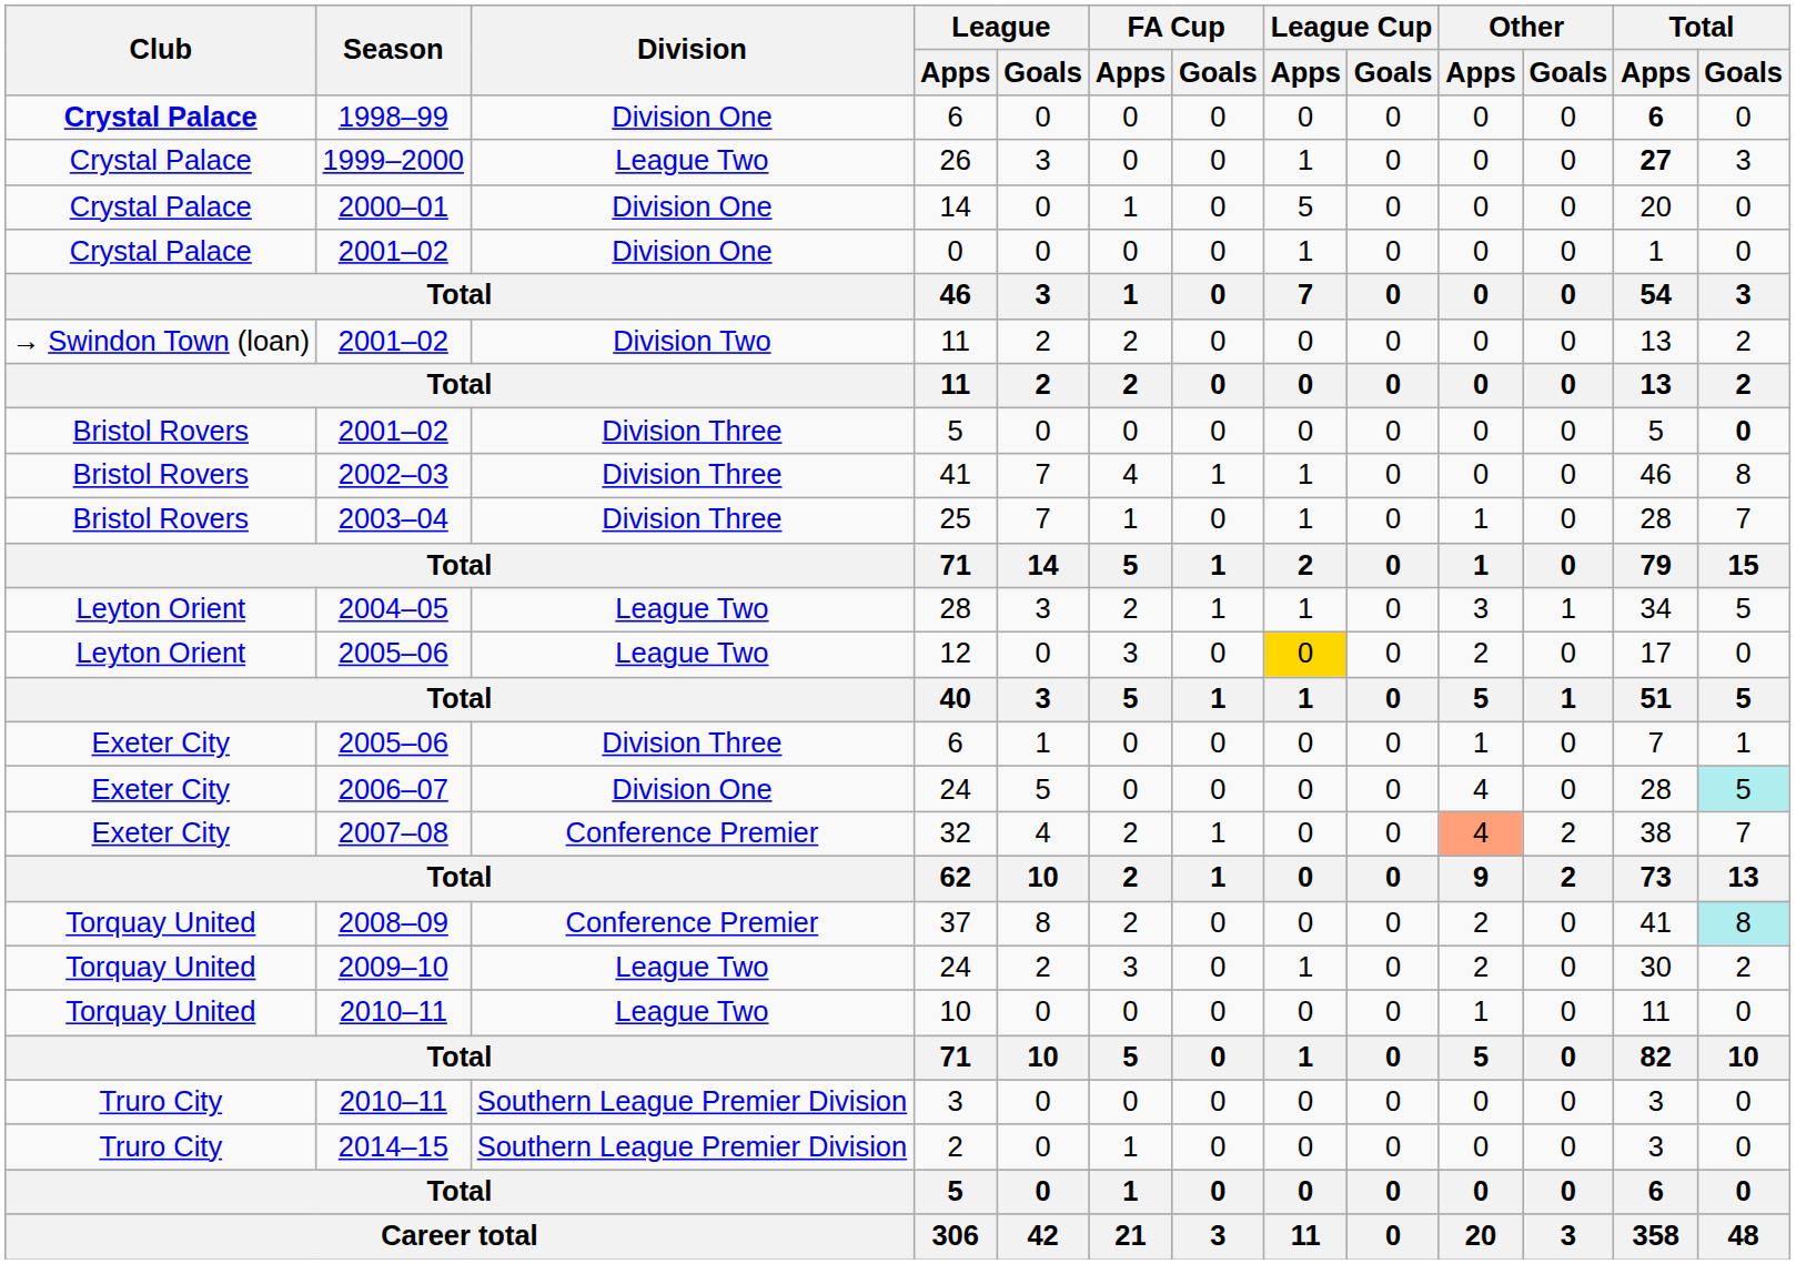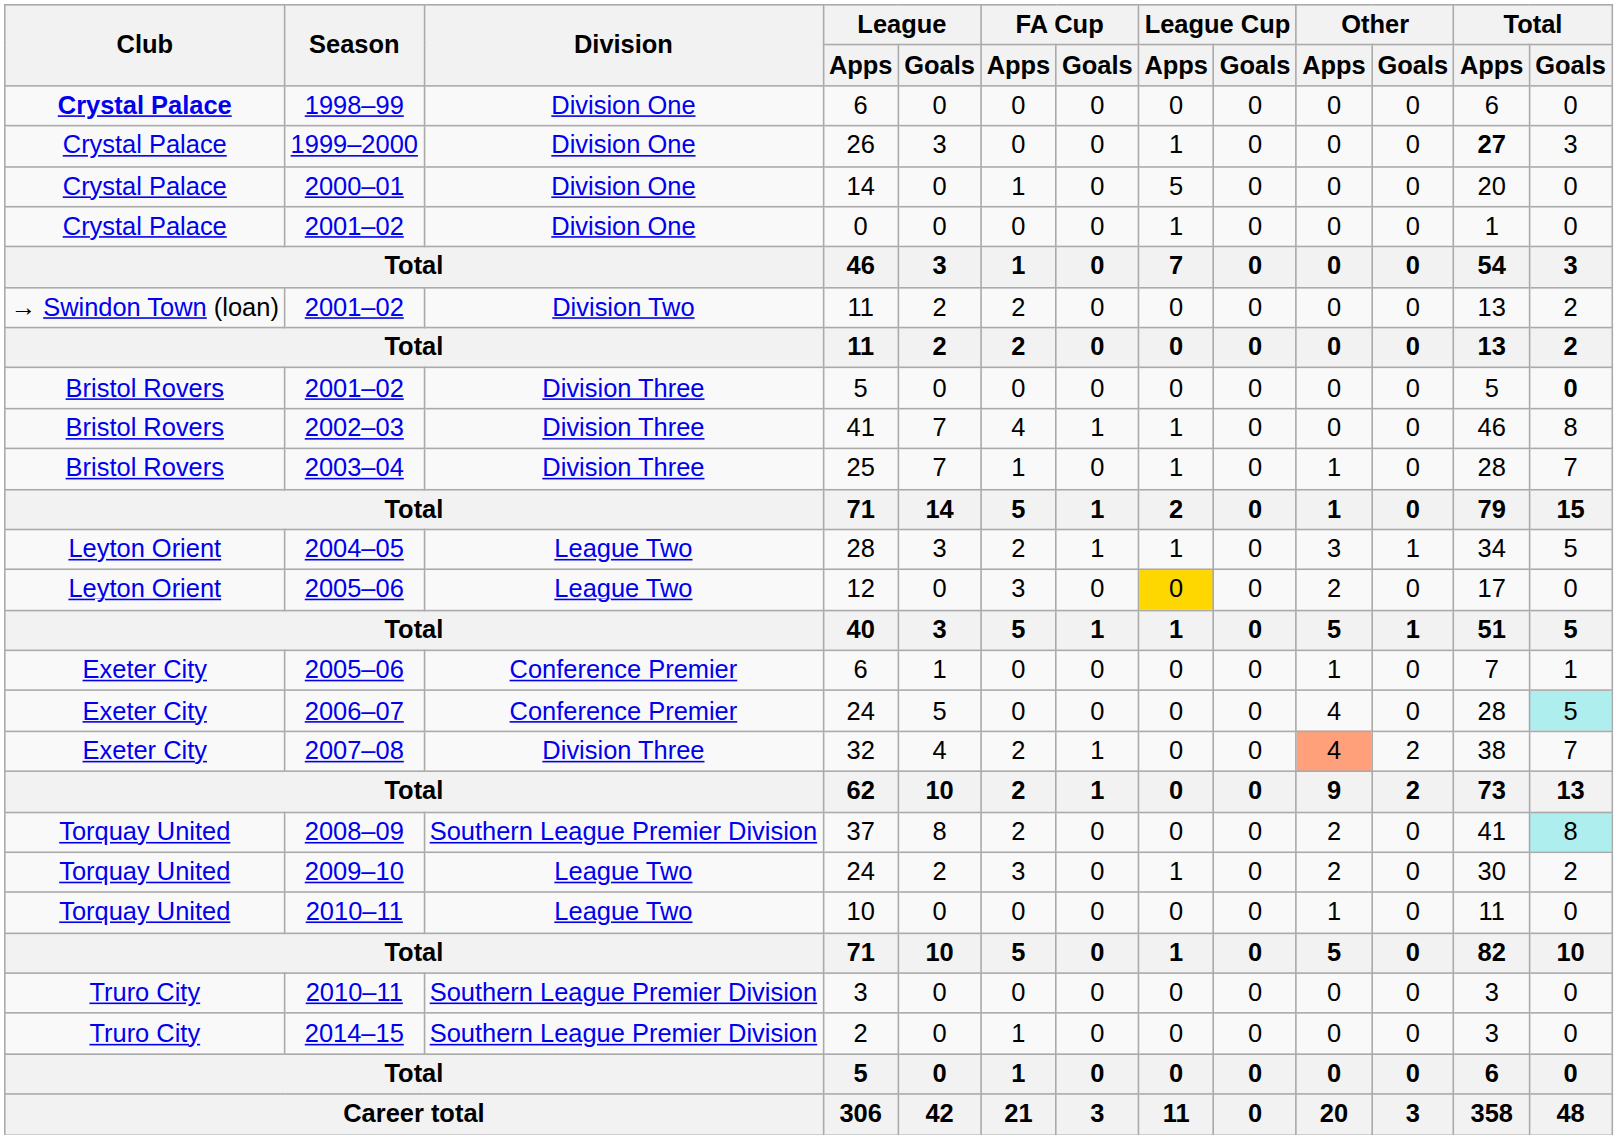 <table class="wikitable" style="text-align:center;">
 <tr>
 <th rowspan="2">Club</th>
 <th rowspan="2">Season</th>
 <th rowspan="2">Division</th>
 <th colspan="2">League</th>
 <th colspan="2">FA Cup</th>
 <th colspan="2">League Cup</th>
 <th colspan="2">Other</th>
 <th colspan="2">Total</th>
 </tr>
 <tr>
 <th>Apps</th>
 <th>Goals</th>
 <th>Apps</th>
 <th>Goals</th>
 <th>Apps</th>
 <th>Goals</th>
 <th>Apps</th>
 <th>Goals</th>
 <th>Apps</th>
 <th>Goals</th>
 </tr>
 <tr>
 <td><strong><a href='#'>Crystal Palace</a></strong></td>
 <td><a href='#'>1998–99</a></td>
 <td><a href='#'>Division One</a></td>
 <td>6</td>
 <td>0</td>
 <td>0</td>
 <td>0</td>
 <td>0</td>
 <td>0</td>
 <td>0</td>
 <td>0</td>
-<td><strong>6</strong></td>
+<td>6</td>
 <td>0</td>
 </tr>
 <tr>
 <td><a href='#'>Crystal Palace</a></td>
 <td><a href='#'>1999–2000</a></td>
-<td><a href='#'>League Two</a></td>
+<td><a href='#'>Division One</a></td>
 <td>26</td>
 <td>3</td>
 <td>0</td>
 <td>0</td>
 <td>1</td>
 <td>0</td>
 <td>0</td>
 <td>0</td>
 <td><strong>27</strong></td>
 <td>3</td>
 </tr>
 <tr>
 <td><a href='#'>Crystal Palace</a></td>
 <td><a href='#'>2000–01</a></td>
 <td><a href='#'>Division One</a></td>
 <td>14</td>
 <td>0</td>
 <td>1</td>
 <td>0</td>
 <td>5</td>
 <td>0</td>
 <td>0</td>
 <td>0</td>
 <td>20</td>
 <td>0</td>
 </tr>
 <tr>
 <td><a href='#'>Crystal Palace</a></td>
 <td><a href='#'>2001–02</a></td>
 <td><a href='#'>Division One</a></td>
 <td>0</td>
 <td>0</td>
 <td>0</td>
 <td>0</td>
 <td>1</td>
 <td>0</td>
 <td>0</td>
 <td>0</td>
 <td>1</td>
 <td>0</td>
 </tr>
 <tr>
 <th colspan="3">Total</th>
 <th>46</th>
 <th>3</th>
 <th>1</th>
 <th>0</th>
 <th>7</th>
 <th>0</th>
 <th>0</th>
 <th>0</th>
 <th>54</th>
 <th>3</th>
 </tr>
 <tr>
 <td>→ <a href='#'>Swindon Town</a> (loan)</td>
 <td><a href='#'>2001–02</a></td>
 <td><a href='#'>Division Two</a></td>
 <td>11</td>
 <td>2</td>
 <td>2</td>
 <td>0</td>
 <td>0</td>
 <td>0</td>
 <td>0</td>
 <td>0</td>
 <td>13</td>
 <td>2</td>
 </tr>
 <tr>
 <th colspan="3">Total</th>
 <th>11</th>
 <th>2</th>
 <th>2</th>
 <th>0</th>
 <th>0</th>
 <th>0</th>
 <th>0</th>
 <th>0</th>
 <th>13</th>
 <th>2</th>
 </tr>
 <tr>
 <td><a href='#'>Bristol Rovers</a></td>
 <td><a href='#'>2001–02</a></td>
 <td><a href='#'>Division Three</a></td>
 <td>5</td>
 <td>0</td>
 <td>0</td>
 <td>0</td>
 <td>0</td>
 <td>0</td>
 <td>0</td>
 <td>0</td>
 <td>5</td>
 <td><strong>0</strong></td>
 </tr>
 <tr>
 <td><a href='#'>Bristol Rovers</a></td>
 <td><a href='#'>2002–03</a></td>
 <td><a href='#'>Division Three</a></td>
 <td>41</td>
 <td>7</td>
 <td>4</td>
 <td>1</td>
 <td>1</td>
 <td>0</td>
 <td>0</td>
 <td>0</td>
 <td>46</td>
 <td>8</td>
 </tr>
 <tr>
 <td><a href='#'>Bristol Rovers</a></td>
 <td><a href='#'>2003–04</a></td>
 <td><a href='#'>Division Three</a></td>
 <td>25</td>
 <td>7</td>
 <td>1</td>
 <td>0</td>
 <td>1</td>
 <td>0</td>
 <td>1</td>
 <td>0</td>
 <td>28</td>
 <td>7</td>
 </tr>
 <tr>
 <th colspan="3">Total</th>
 <th>71</th>
 <th>14</th>
 <th>5</th>
 <th>1</th>
 <th>2</th>
 <th>0</th>
 <th>1</th>
 <th>0</th>
 <th>79</th>
 <th>15</th>
 </tr>
 <tr>
 <td><a href='#'>Leyton Orient</a></td>
 <td><a href='#'>2004–05</a></td>
 <td><a href='#'>League Two</a></td>
 <td>28</td>
 <td>3</td>
 <td>2</td>
 <td>1</td>
 <td>1</td>
 <td>0</td>
 <td>3</td>
 <td>1</td>
 <td>34</td>
 <td>5</td>
 </tr>
 <tr>
 <td><a href='#'>Leyton Orient</a></td>
 <td><a href='#'>2005–06</a></td>
 <td><a href='#'>League Two</a></td>
 <td>12</td>
 <td>0</td>
 <td>3</td>
 <td>0</td>
 <td style="background: gold;">0</td>
 <td>0</td>
 <td>2</td>
 <td>0</td>
 <td>17</td>
 <td>0</td>
 </tr>
 <tr>
 <th colspan="3">Total</th>
 <th>40</th>
 <th>3</th>
 <th>5</th>
 <th>1</th>
 <th>1</th>
 <th>0</th>
 <th>5</th>
 <th>1</th>
 <th>51</th>
 <th>5</th>
 </tr>
 <tr>
 <td><a href='#'>Exeter City</a></td>
 <td><a href='#'>2005–06</a></td>
-<td><a href='#'>Division Three</a></td>
+<td><a href='#'>Conference Premier</a></td>
 <td>6</td>
 <td>1</td>
 <td>0</td>
 <td>0</td>
 <td>0</td>
 <td>0</td>
 <td>1</td>
 <td>0</td>
 <td>7</td>
 <td>1</td>
 </tr>
 <tr>
 <td><a href='#'>Exeter City</a></td>
 <td><a href='#'>2006–07</a></td>
-<td><a href='#'>Division One</a></td>
+<td><a href='#'>Conference Premier</a></td>
 <td>24</td>
 <td>5</td>
 <td>0</td>
 <td>0</td>
 <td>0</td>
 <td>0</td>
 <td>4</td>
 <td>0</td>
 <td>28</td>
 <td style="background: paleturquoise;">5</td>
 </tr>
 <tr>
 <td><a href='#'>Exeter City</a></td>
 <td><a href='#'>2007–08</a></td>
-<td><a href='#'>Conference Premier</a></td>
+<td><a href='#'>Division Three</a></td>
 <td>32</td>
 <td>4</td>
 <td>2</td>
 <td>1</td>
 <td>0</td>
 <td>0</td>
 <td style="background: lightsalmon;">4</td>
 <td>2</td>
 <td>38</td>
 <td>7</td>
 </tr>
 <tr>
 <th colspan="3">Total</th>
 <th>62</th>
 <th>10</th>
 <th>2</th>
 <th>1</th>
 <th>0</th>
 <th>0</th>
 <th>9</th>
 <th>2</th>
 <th>73</th>
 <th>13</th>
 </tr>
 <tr>
 <td><a href='#'>Torquay United</a></td>
 <td><a href='#'>2008–09</a></td>
-<td><a href='#'>Conference Premier</a></td>
+<td><a href='#'>Southern League Premier Division</a></td>
 <td>37</td>
 <td>8</td>
 <td>2</td>
 <td>0</td>
 <td>0</td>
 <td>0</td>
 <td>2</td>
 <td>0</td>
 <td>41</td>
 <td style="background: paleturquoise;">8</td>
 </tr>
 <tr>
 <td><a href='#'>Torquay United</a></td>
 <td><a href='#'>2009–10</a></td>
 <td><a href='#'>League Two</a></td>
 <td>24</td>
 <td>2</td>
 <td>3</td>
 <td>0</td>
 <td>1</td>
 <td>0</td>
 <td>2</td>
 <td>0</td>
 <td>30</td>
 <td>2</td>
 </tr>
 <tr>
 <td><a href='#'>Torquay United</a></td>
 <td><a href='#'>2010–11</a></td>
 <td><a href='#'>League Two</a></td>
 <td>10</td>
 <td>0</td>
 <td>0</td>
 <td>0</td>
 <td>0</td>
 <td>0</td>
 <td>1</td>
 <td>0</td>
 <td>11</td>
 <td>0</td>
 </tr>
 <tr>
 <th colspan="3">Total</th>
 <th>71</th>
 <th>10</th>
 <th>5</th>
 <th>0</th>
 <th>1</th>
 <th>0</th>
 <th>5</th>
 <th>0</th>
 <th>82</th>
 <th>10</th>
 </tr>
 <tr>
 <td><a href='#'>Truro City</a></td>
 <td><a href='#'>2010–11</a></td>
 <td><a href='#'>Southern League Premier Division</a></td>
 <td>3</td>
 <td>0</td>
 <td>0</td>
 <td>0</td>
 <td>0</td>
 <td>0</td>
 <td>0</td>
 <td>0</td>
 <td>3</td>
 <td>0</td>
 </tr>
 <tr>
 <td><a href='#'>Truro City</a></td>
 <td><a href='#'>2014–15</a></td>
 <td><a href='#'>Southern League Premier Division</a></td>
 <td>2</td>
 <td>0</td>
 <td>1</td>
 <td>0</td>
 <td>0</td>
 <td>0</td>
 <td>0</td>
 <td>0</td>
 <td>3</td>
 <td>0</td>
 </tr>
 <tr>
 <th colspan="3">Total</th>
 <th>5</th>
 <th>0</th>
 <th>1</th>
 <th>0</th>
 <th>0</th>
 <th>0</th>
 <th>0</th>
 <th>0</th>
 <th>6</th>
 <th>0</th>
 </tr>
 <tr>
 <th colspan="3">Career total</th>
 <th>306</th>
 <th>42</th>
 <th>21</th>
 <th>3</th>
 <th>11</th>
 <th>0</th>
 <th>20</th>
 <th>3</th>
 <th>358</th>
 <th>48</th>
 </tr>
 </table>
